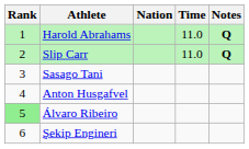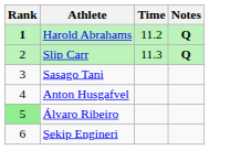 <table class="wikitable sortable" style="text-align:center">
 <tr>
 <th>Rank</th>
 <th>Athlete</th>
-<th>Nation</th>
 <th>Time</th>
 <th>Notes</th>
 </tr>
 <tr bgcolor=bbf3bb>
-<td>1</td>
+<td><strong>1</strong></td>
 <td align="left"><a href='#'>Harold Abrahams</a></td>
-<td align="left"></td>
-<td>11.0</td>
+<td>11.2</td>
 <td><strong>Q</strong></td>
 </tr>
 <tr bgcolor=bbf3bb>
 <td>2</td>
 <td align="left"><a href='#'>Slip Carr</a></td>
-<td align="left"></td>
-<td>11.0</td>
+<td>11.3</td>
 <td><strong>Q</strong></td>
 </tr>
 <tr>
 <td>3</td>
 <td align="left"><a href='#'>Sasago Tani</a></td>
-<td align="left"></td>
 <td></td>
 <td></td>
 </tr>
 <tr>
 <td>4</td>
 <td align="left"><a href='#'>Anton Husgafvel</a></td>
-<td align="left"></td>
 <td></td>
 <td></td>
 </tr>
 <tr>
 <td style="background: lightgreen;">5</td>
 <td align="left"><a href='#'>Álvaro Ribeiro</a></td>
-<td align="left"></td>
 <td></td>
 <td></td>
 </tr>
 <tr>
 <td>6</td>
 <td align="left"><a href='#'>Şekip Engineri</a></td>
-<td align="left"></td>
 <td></td>
 <td></td>
 </tr>
 </table>
